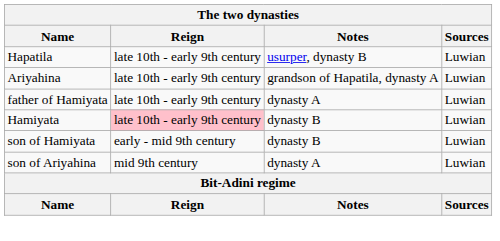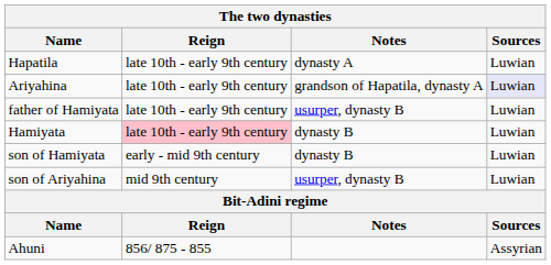 <table class="wikitable">
 <tr>
 <th colspan="4"><strong>The two dynasties</strong></th>
 </tr>
 <tr>
 <th>Name</th>
 <th>Reign</th>
 <th>Notes</th>
 <th>Sources</th>
 </tr>
 <tr>
 <td>Hapatila</td>
 <td>late 10th - early 9th century</td>
-<td><a href='#'>usurper</a>, dynasty B</td>
+<td>dynasty A</td>
 <td>Luwian</td>
 </tr>
 <tr>
 <td>Ariyahina</td>
 <td>late 10th - early 9th century</td>
 <td>grandson of Hapatila, dynasty A</td>
-<td>Luwian</td>
+<td style="background: lavender;">Luwian</td>
 </tr>
 <tr>
 <td>father of Hamiyata</td>
 <td>late 10th - early 9th century</td>
-<td>dynasty A</td>
+<td><a href='#'>usurper</a>, dynasty B</td>
 <td>Luwian</td>
 </tr>
 <tr>
 <td>Hamiyata</td>
 <td style="background: pink;">late 10th - early 9th century</td>
 <td>dynasty B</td>
 <td>Luwian</td>
 </tr>
 <tr>
 <td>son of Hamiyata</td>
 <td>early - mid 9th century</td>
 <td>dynasty B</td>
 <td>Luwian</td>
 </tr>
 <tr>
 <td>son of Ariyahina</td>
 <td>mid 9th century</td>
-<td>dynasty A</td>
+<td><a href='#'>usurper</a>, dynasty B</td>
 <td>Luwian</td>
 </tr>
 <tr>
 <th colspan="4"><strong>Bit-Adini regime</strong></th>
 </tr>
 <tr>
 <th>Name</th>
 <th>Reign</th>
 <th>Notes</th>
 <th>Sources</th>
 </tr>
+<tr>
+<td>Ahuni</td>
+<td>856/ 875 - 855</td>
+<td></td>
+<td>Assyrian</td>
+</tr>
 </table>
